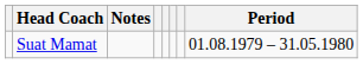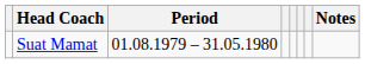 <table class="wikitable" style="text-align: left;">
 <tr>
 <th></th>
 <th>Head Coach</th>
-<th>Notes</th>
+<th>Period</th>
 <th></th>
 <th></th>
 <th></th>
 <th></th>
-<th>Period</th>
+<th>Notes</th>
 </tr>
 <tr>
 <td></td>
 <td><a href='#'>Suat Mamat</a></td>
-<td></td>
+<td>01.08.1979 – 31.05.1980</td>
 <td align="center"></td>
 <td align="center"></td>
 <td align="center"></td>
 <td align="center"></td>
-<td>01.08.1979 – 31.05.1980</td>
+<td></td>
 </tr>
 </table>
